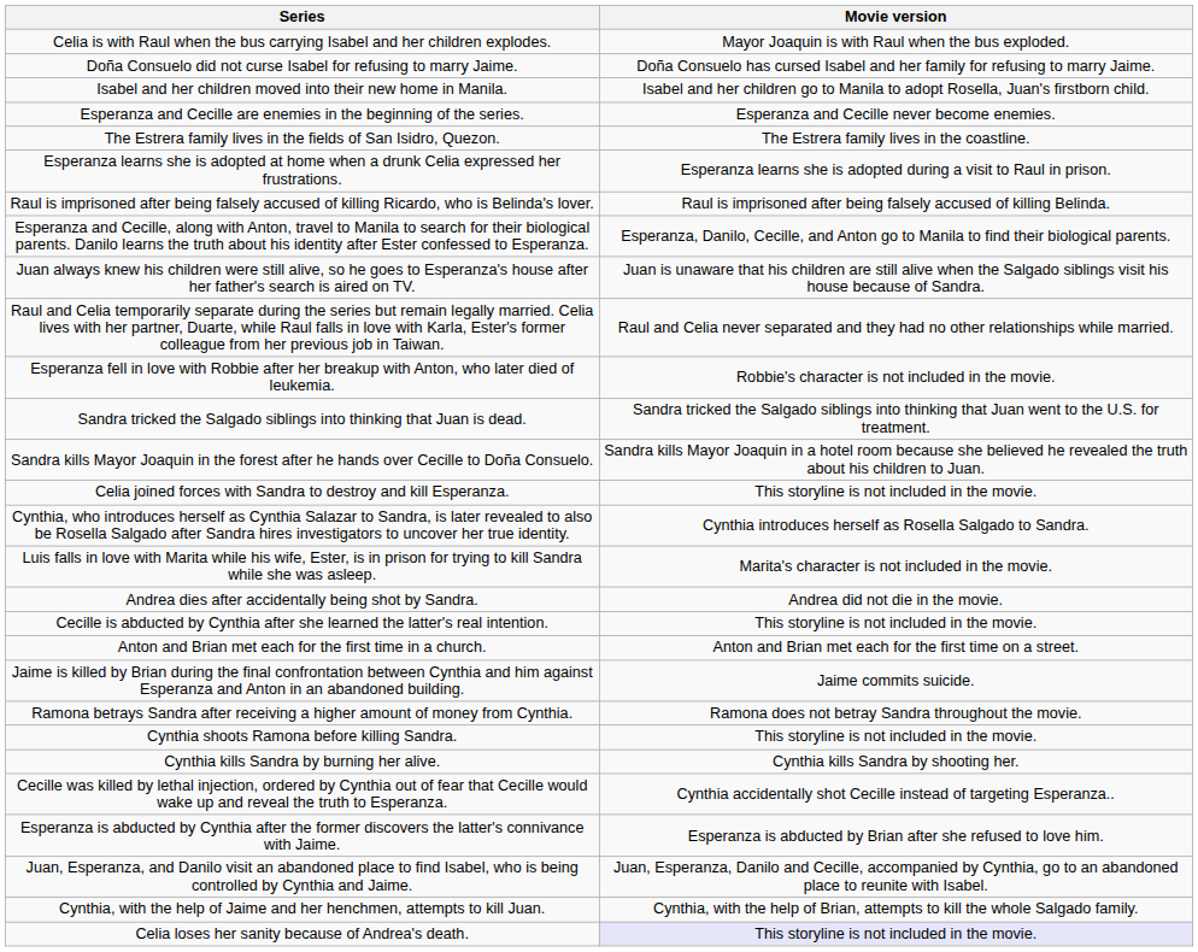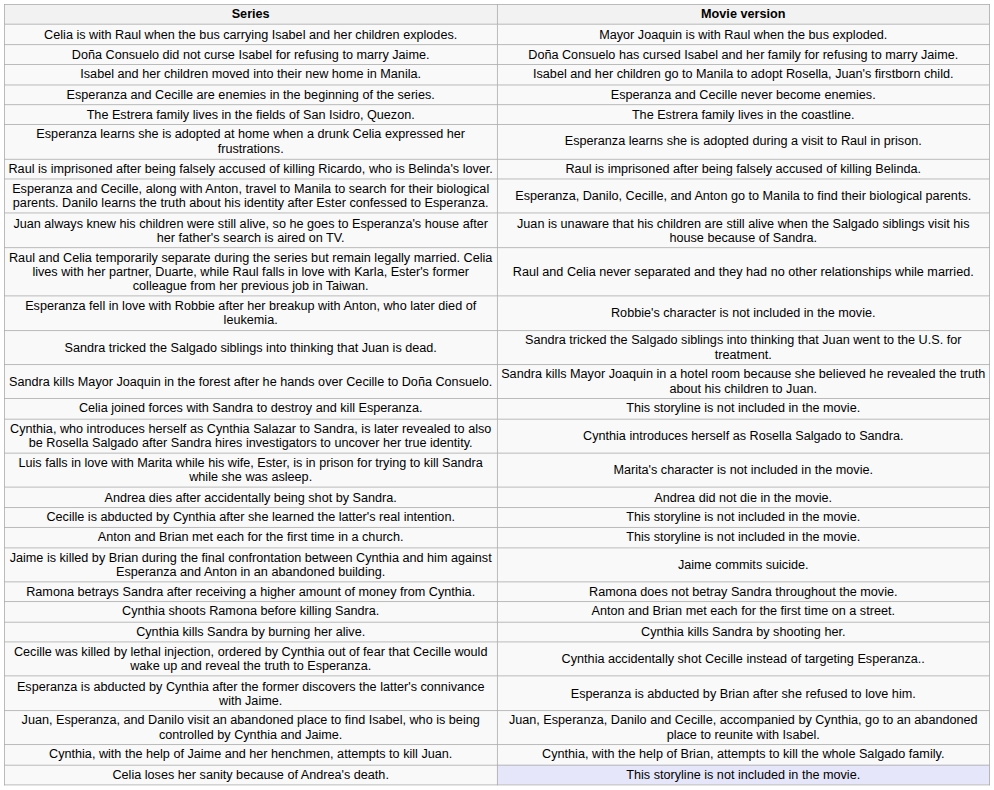 <table class="wikitable" style="text-align:center;">
 <tr>
 <th scope="col" width="50%;">Series</th>
 <th scope="col" width="50%;">Movie version</th>
 </tr>
 <tr>
 <td>Celia is with Raul when the bus carrying Isabel and her children explodes.</td>
 <td>Mayor Joaquin is with Raul when the bus exploded.</td>
 </tr>
 <tr>
 <td>Doña Consuelo did not curse Isabel for refusing to marry Jaime.</td>
 <td>Doña Consuelo has cursed Isabel and her family for refusing to marry Jaime.</td>
 </tr>
 <tr>
 <td>Isabel and her children moved into their new home in Manila.</td>
 <td>Isabel and her children go to Manila to adopt Rosella, Juan's firstborn child.</td>
 </tr>
 <tr>
 <td>Esperanza and Cecille are enemies in the beginning of the series.</td>
 <td>Esperanza and Cecille never become enemies.</td>
 </tr>
 <tr>
 <td>The Estrera family lives in the fields of San Isidro, Quezon.</td>
 <td>The Estrera family lives in the coastline.</td>
 </tr>
 <tr>
 <td>Esperanza learns she is adopted at home when a drunk Celia expressed her frustrations.</td>
 <td>Esperanza learns she is adopted during a visit to Raul in prison.</td>
 </tr>
 <tr>
 <td>Raul is imprisoned after being falsely accused of killing Ricardo, who is Belinda's lover.</td>
 <td>Raul is imprisoned after being falsely accused of killing Belinda.</td>
 </tr>
 <tr>
 <td>Esperanza and Cecille, along with Anton, travel to Manila to search for their biological parents. Danilo learns the truth about his identity after Ester confessed to Esperanza.</td>
 <td>Esperanza, Danilo, Cecille, and Anton go to Manila to find their biological parents.</td>
 </tr>
 <tr>
 <td>Juan always knew his children were still alive, so he goes to Esperanza's house after her father's search is aired on TV.</td>
 <td>Juan is unaware that his children are still alive when the Salgado siblings visit his house because of Sandra.</td>
 </tr>
 <tr>
 <td>Raul and Celia temporarily separate during the series but remain legally married. Celia lives with her partner, Duarte, while Raul falls in love with Karla, Ester's former colleague from her previous job in Taiwan.</td>
 <td>Raul and Celia never separated and they had no other relationships while married.</td>
 </tr>
 <tr>
 <td>Esperanza fell in love with Robbie after her breakup with Anton, who later died of leukemia.</td>
 <td>Robbie's character is not included in the movie.</td>
 </tr>
 <tr>
 <td>Sandra tricked the Salgado siblings into thinking that Juan is dead.</td>
 <td>Sandra tricked the Salgado siblings into thinking that Juan went to the U.S. for treatment.</td>
 </tr>
 <tr>
 <td>Sandra kills Mayor Joaquin in the forest after he hands over Cecille to Doña Consuelo.</td>
 <td>Sandra kills Mayor Joaquin in a hotel room because she believed he revealed the truth about his children to Juan.</td>
 </tr>
 <tr>
 <td>Celia joined forces with Sandra to destroy and kill Esperanza.</td>
 <td>This storyline is not included in the movie.</td>
 </tr>
 <tr>
 <td>Cynthia, who introduces herself as Cynthia Salazar to Sandra, is later revealed to also be Rosella Salgado after Sandra hires investigators to uncover her true identity.</td>
 <td>Cynthia introduces herself as Rosella Salgado to Sandra.</td>
 </tr>
 <tr>
 <td>Luis falls in love with Marita while his wife, Ester, is in prison for trying to kill Sandra while she was asleep.</td>
 <td>Marita's character is not included in the movie.</td>
 </tr>
 <tr>
 <td>Andrea dies after accidentally being shot by Sandra.</td>
 <td>Andrea did not die in the movie.</td>
 </tr>
 <tr>
 <td>Cecille is abducted by Cynthia after she learned the latter's real intention.</td>
 <td>This storyline is not included in the movie.</td>
 </tr>
 <tr>
 <td>Anton and Brian met each for the first time in a church.</td>
-<td>Anton and Brian met each for the first time on a street.</td>
+<td>This storyline is not included in the movie.</td>
 </tr>
 <tr>
 <td>Jaime is killed by Brian during the final confrontation between Cynthia and him against Esperanza and Anton in an abandoned building.</td>
 <td>Jaime commits suicide.</td>
 </tr>
 <tr>
 <td>Ramona betrays Sandra after receiving a higher amount of money from Cynthia.</td>
 <td>Ramona does not betray Sandra throughout the movie.</td>
 </tr>
 <tr>
 <td>Cynthia shoots Ramona before killing Sandra.</td>
-<td>This storyline is not included in the movie.</td>
+<td>Anton and Brian met each for the first time on a street.</td>
 </tr>
 <tr>
 <td>Cynthia kills Sandra by burning her alive.</td>
 <td>Cynthia kills Sandra by shooting her.</td>
 </tr>
 <tr>
 <td>Cecille was killed by lethal injection, ordered by Cynthia out of fear that Cecille would wake up and reveal the truth to Esperanza.</td>
 <td>Cynthia accidentally shot Cecille instead of targeting Esperanza..</td>
 </tr>
 <tr>
 <td>Esperanza is abducted by Cynthia after the former discovers the latter's connivance with Jaime.</td>
 <td>Esperanza is abducted by Brian after she refused to love him.</td>
 </tr>
 <tr>
 <td>Juan, Esperanza, and Danilo visit an abandoned place to find Isabel, who is being controlled by Cynthia and Jaime.</td>
 <td>Juan, Esperanza, Danilo and Cecille, accompanied by Cynthia, go to an abandoned place to reunite with Isabel.</td>
 </tr>
 <tr>
 <td>Cynthia, with the help of Jaime and her henchmen, attempts to kill Juan.</td>
 <td>Cynthia, with the help of Brian, attempts to kill the whole Salgado family.</td>
 </tr>
 <tr>
 <td>Celia loses her sanity because of Andrea's death.</td>
 <td style="background: lavender;">This storyline is not included in the movie.</td>
 </tr>
 </table>
